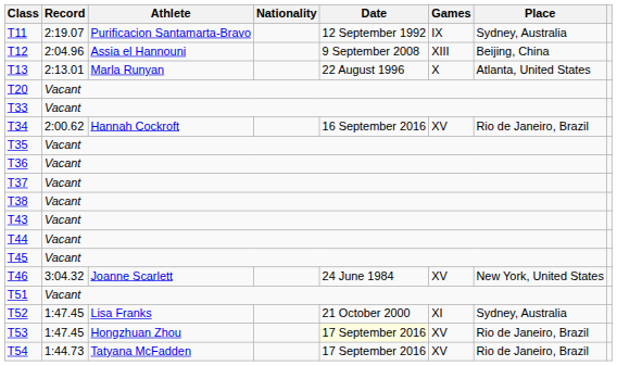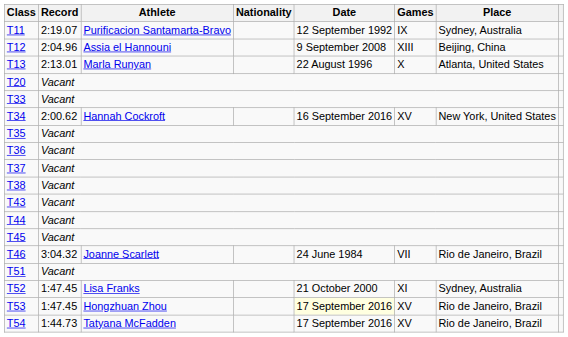 <table class="wikitable">
 <tr>
 <th>Class</th>
 <th>Record</th>
 <th>Athlete</th>
 <th>Nationality</th>
 <th>Date</th>
 <th>Games</th>
 <th>Place</th>
 <th></th>
 </tr>
 <tr>
 <td><a href='#'>T11</a></td>
 <td>2:19.07</td>
 <td><a href='#'>Purificacion Santamarta-Bravo</a></td>
 <td></td>
 <td>12 September 1992</td>
 <td>IX</td>
 <td> Sydney, Australia</td>
 <td></td>
 </tr>
 <tr>
 <td><a href='#'>T12</a></td>
 <td>2:04.96</td>
 <td><a href='#'>Assia el Hannouni</a></td>
 <td></td>
 <td>9 September 2008</td>
 <td>XIII</td>
 <td> Beijing, China</td>
 <td></td>
 </tr>
 <tr>
 <td><a href='#'>T13</a></td>
 <td>2:13.01</td>
 <td><a href='#'>Marla Runyan</a></td>
 <td></td>
 <td>22 August 1996</td>
 <td>X</td>
 <td> Atlanta, United States</td>
 <td></td>
 </tr>
 <tr>
 <td><a href='#'>T20</a></td>
 <td colspan="6"><em>Vacant</em></td>
 <td></td>
 </tr>
 <tr>
 <td><a href='#'>T33</a></td>
 <td colspan="6"><em>Vacant</em></td>
 <td></td>
 </tr>
 <tr>
 <td><a href='#'>T34</a></td>
 <td>2:00.62</td>
 <td><a href='#'>Hannah Cockroft</a></td>
 <td></td>
 <td>16 September 2016</td>
 <td>XV</td>
-<td> Rio de Janeiro, Brazil</td>
+<td> New York, United States</td>
 <td></td>
 </tr>
 <tr>
 <td><a href='#'>T35</a></td>
 <td colspan="6"><em>Vacant</em></td>
 <td></td>
 </tr>
 <tr>
 <td><a href='#'>T36</a></td>
 <td colspan="6"><em>Vacant</em></td>
 <td></td>
 </tr>
 <tr>
 <td><a href='#'>T37</a></td>
 <td colspan="6"><em>Vacant</em></td>
 <td></td>
 </tr>
 <tr>
 <td><a href='#'>T38</a></td>
 <td colspan="6"><em>Vacant</em></td>
 <td></td>
 </tr>
 <tr>
 <td><a href='#'>T43</a></td>
 <td colspan="6"><em>Vacant</em></td>
 <td></td>
 </tr>
 <tr>
 <td><a href='#'>T44</a></td>
 <td colspan="6"><em>Vacant</em></td>
 <td></td>
 </tr>
 <tr>
 <td><a href='#'>T45</a></td>
 <td colspan="6"><em>Vacant</em></td>
 <td></td>
 </tr>
 <tr>
 <td><a href='#'>T46</a></td>
 <td>3:04.32</td>
 <td><a href='#'>Joanne Scarlett</a></td>
 <td></td>
 <td>24 June 1984</td>
-<td>XV</td>
-<td> New York, United States</td>
+<td>VII</td>
+<td> Rio de Janeiro, Brazil</td>
 <td></td>
 </tr>
 <tr>
 <td><a href='#'>T51</a></td>
 <td colspan="6"><em>Vacant</em></td>
 <td></td>
 </tr>
 <tr>
 <td><a href='#'>T52</a></td>
 <td>1:47.45</td>
 <td><a href='#'>Lisa Franks</a></td>
 <td></td>
 <td>21 October 2000</td>
 <td>XI</td>
 <td> Sydney, Australia</td>
 <td></td>
 </tr>
 <tr>
 <td><a href='#'>T53</a></td>
 <td>1:47.45</td>
 <td><a href='#'>Hongzhuan Zhou</a></td>
 <td></td>
 <td style="background: lightyellow;">17 September 2016</td>
 <td>XV</td>
 <td> Rio de Janeiro, Brazil</td>
 <td></td>
 </tr>
 <tr>
 <td><a href='#'>T54</a></td>
 <td>1:44.73</td>
 <td><a href='#'>Tatyana McFadden</a></td>
 <td></td>
 <td>17 September 2016</td>
 <td>XV</td>
 <td> Rio de Janeiro, Brazil</td>
 <td></td>
 </tr>
 </table>
